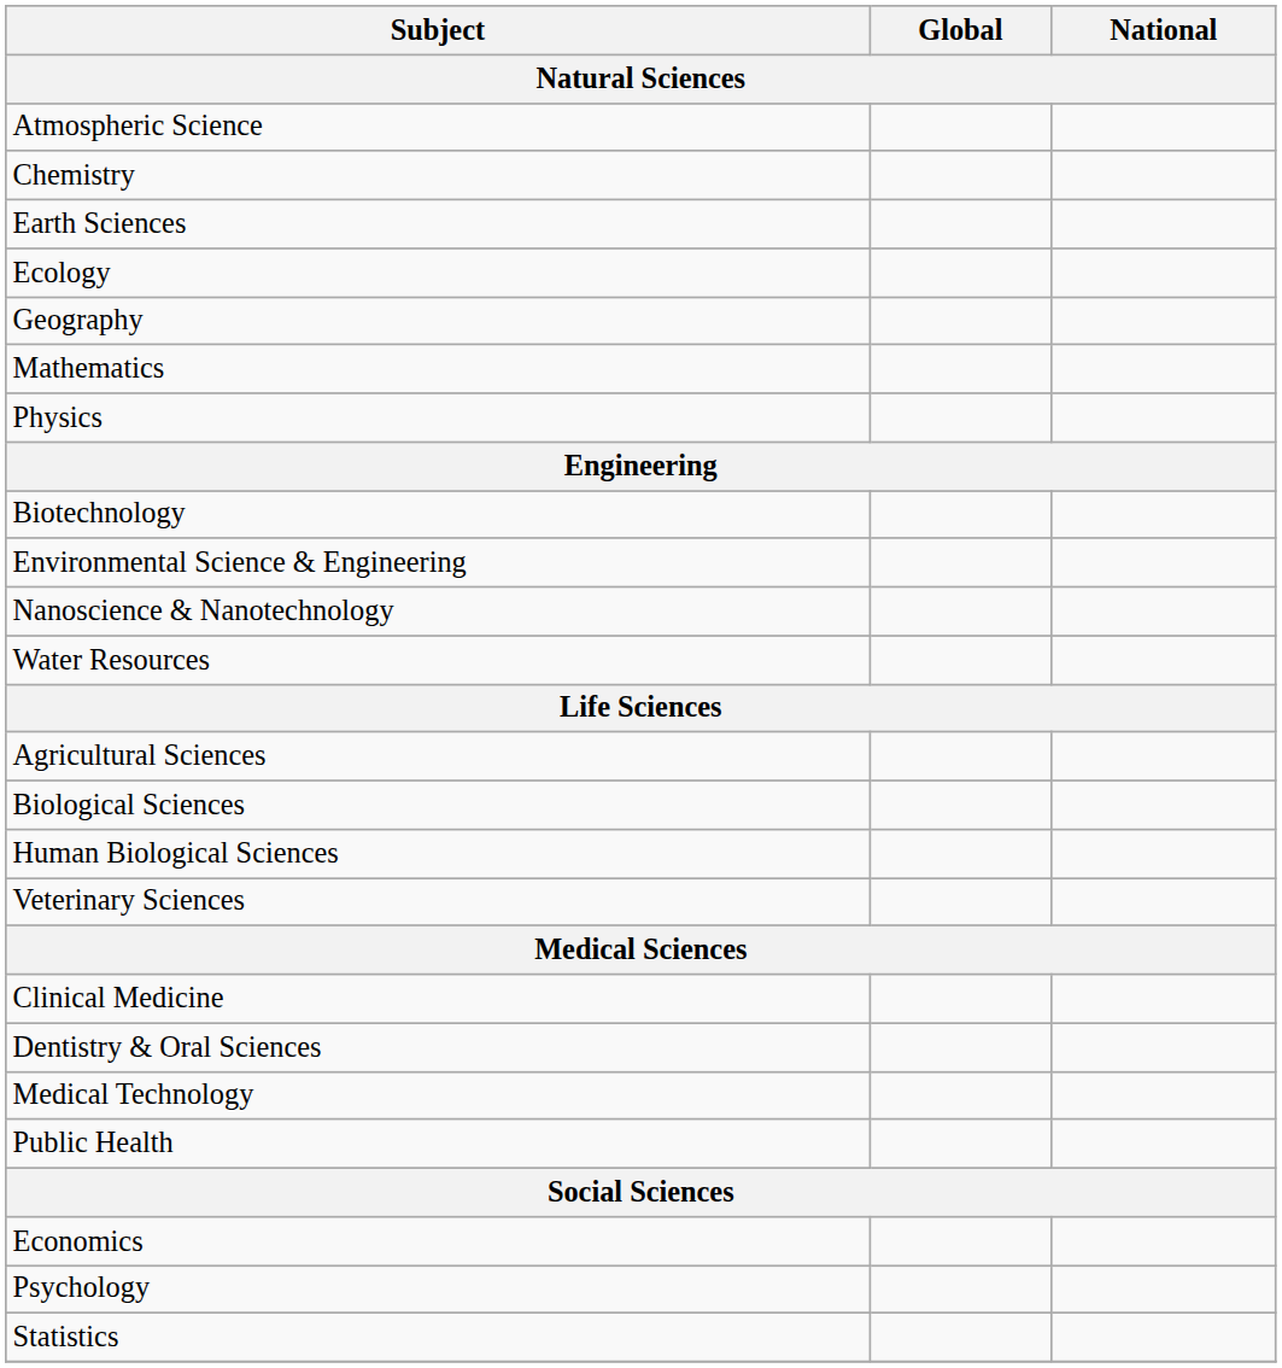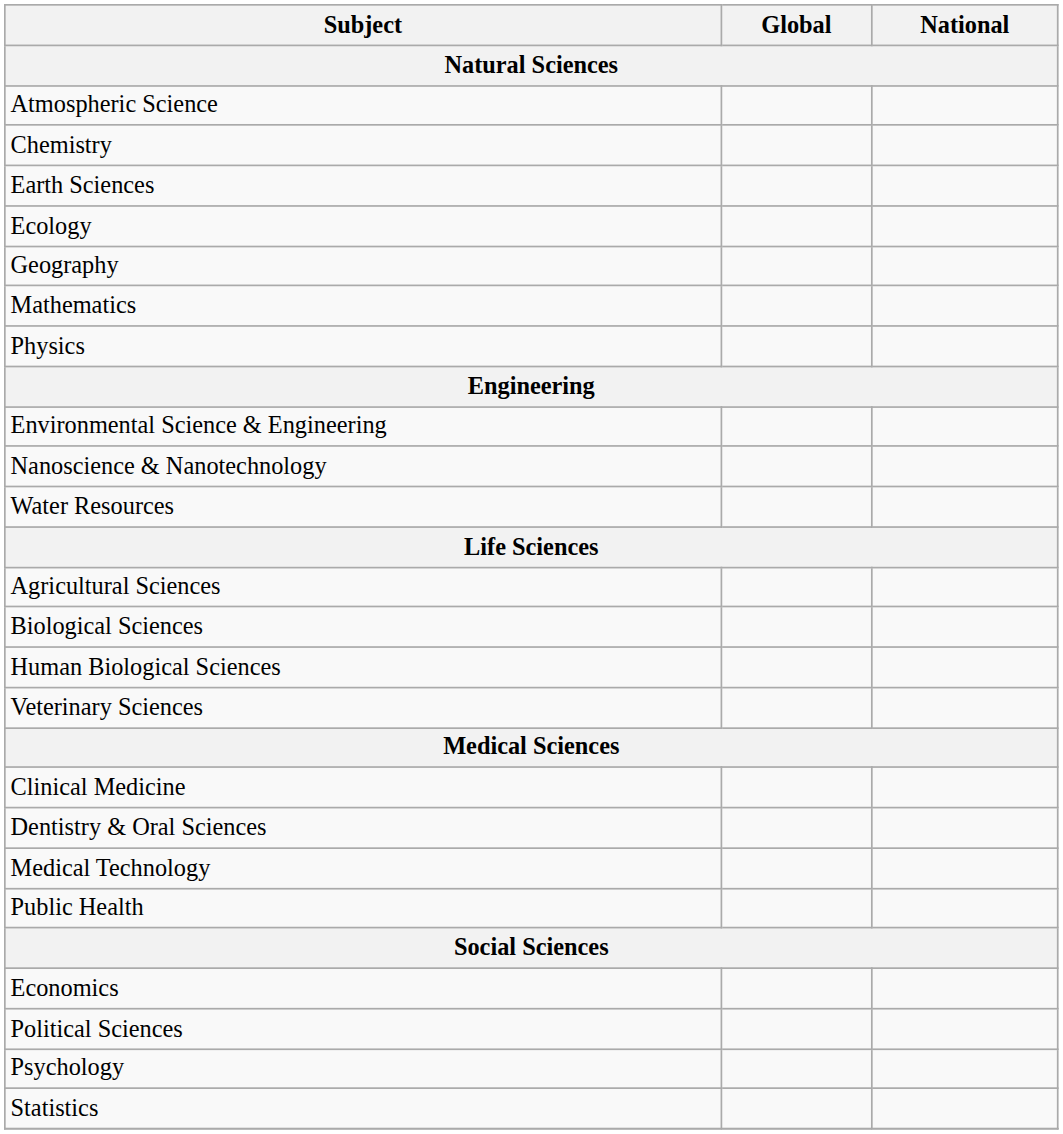 <table class="wikitable sortable" style="width: 100%; font-size: 90%">
 <tr>
 <th>Subject</th>
 <th>Global</th>
 <th>National</th>
 </tr>
 <tr>
 <th colspan="3">Natural Sciences</th>
 </tr>
 <tr>
 <td>Atmospheric Science</td>
 <td data-sort-value="201–300"></td>
 <td data-sort-value="15–20"></td>
 </tr>
 <tr>
 <td>Chemistry</td>
 <td data-sort-value="151–200"></td>
 <td data-sort-value="10–12"></td>
 </tr>
 <tr>
 <td>Earth Sciences</td>
 <td data-sort-value="201–300"></td>
 <td data-sort-value="15–20"></td>
 </tr>
 <tr>
 <td>Ecology</td>
 <td data-sort-value="24"></td>
 <td data-sort-value="1"></td>
 </tr>
 <tr>
 <td>Geography</td>
 <td data-sort-value="151–200"></td>
 <td data-sort-value="5-9"></td>
 </tr>
 <tr>
 <td>Mathematics</td>
 <td data-sort-value="101–150"></td>
 <td data-sort-value="6–9"></td>
 </tr>
 <tr>
 <td>Physics</td>
 <td data-sort-value="201–300"></td>
 <td data-sort-value="13–23"></td>
 </tr>
 <tr>
 <th colspan="3">Engineering</th>
-</tr>
-<tr>
-<td>Biotechnology</td>
-<td data-sort-value="401–500"></td>
-<td data-sort-value="27–30"></td>
 </tr>
 <tr>
 <td>Environmental Science & Engineering</td>
 <td data-sort-value="201–300"></td>
 <td data-sort-value="7–12"></td>
 </tr>
 <tr>
 <td>Nanoscience & Nanotechnology</td>
 <td data-sort-value="301–400"></td>
 <td data-sort-value="18–27"></td>
 </tr>
 <tr>
 <td>Water Resources</td>
 <td data-sort-value="151–200"></td>
 <td data-sort-value="9–10"></td>
 </tr>
 <tr>
 <th colspan="3">Life Sciences</th>
 </tr>
 <tr>
 <td>Agricultural Sciences</td>
 <td data-sort-value="14"></td>
 <td data-sort-value="1"></td>
 </tr>
 <tr>
 <td>Biological Sciences</td>
 <td data-sort-value="101–150"></td>
 <td data-sort-value="8–12"></td>
 </tr>
 <tr>
 <td>Human Biological Sciences</td>
 <td data-sort-value="101–150"></td>
 <td data-sort-value="10–16"></td>
 </tr>
 <tr>
 <td>Veterinary Sciences</td>
 <td data-sort-value="201–300"></td>
 <td data-sort-value="9–11"></td>
 </tr>
 <tr>
 <th colspan="3">Medical Sciences</th>
 </tr>
 <tr>
 <td>Clinical Medicine</td>
 <td data-sort-value="151–200"></td>
 <td data-sort-value="8–13"></td>
 </tr>
 <tr>
 <td>Dentistry & Oral Sciences</td>
 <td data-sort-value="201–300"></td>
 <td data-sort-value="21–24"></td>
 </tr>
 <tr>
 <td>Medical Technology</td>
 <td data-sort-value="151–200"></td>
 <td data-sort-value="21–23"></td>
 </tr>
 <tr>
 <td>Public Health</td>
 <td data-sort-value="401–500"></td>
 <td data-sort-value="16–22"></td>
 </tr>
 <tr>
 <th colspan="3">Social Sciences</th>
 </tr>
 <tr>
 <td>Economics</td>
 <td data-sort-value="76–100"></td>
 <td data-sort-value="3"></td>
 </tr>
 <tr>
+<td>Political Sciences</td>
+<td data-sort-value="301–400"></td>
+<td data-sort-value="17–26"></td>
+</tr>
+<tr>
 <td>Psychology</td>
 <td data-sort-value="201–300"></td>
 <td data-sort-value="20–25"></td>
 </tr>
 <tr>
 <td>Statistics</td>
 <td data-sort-value="101–150"></td>
 <td data-sort-value="2–6"></td>
 </tr>
 <tr>
 </tr>
 </table>
